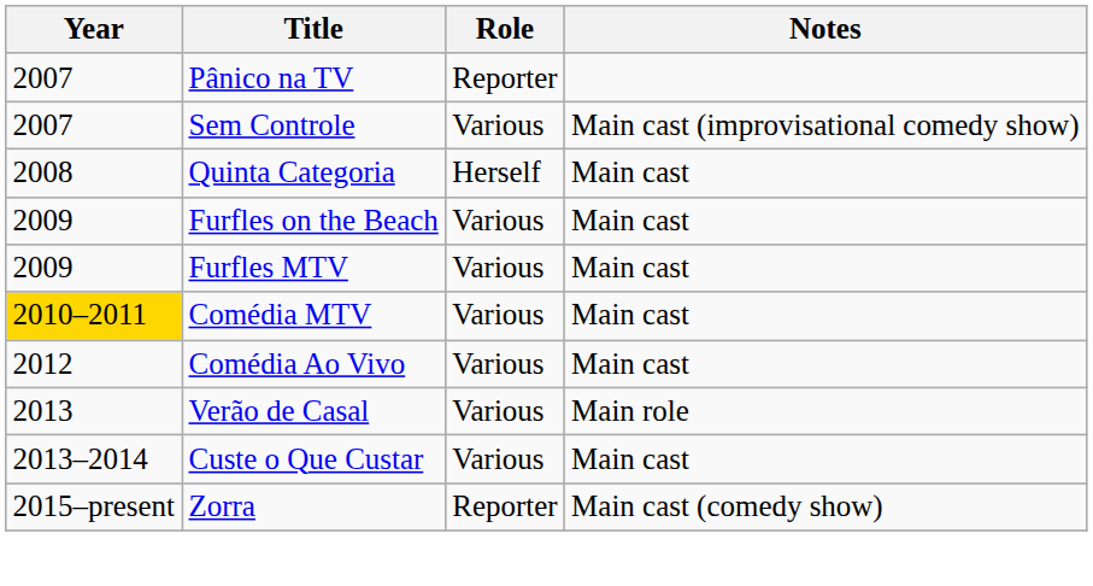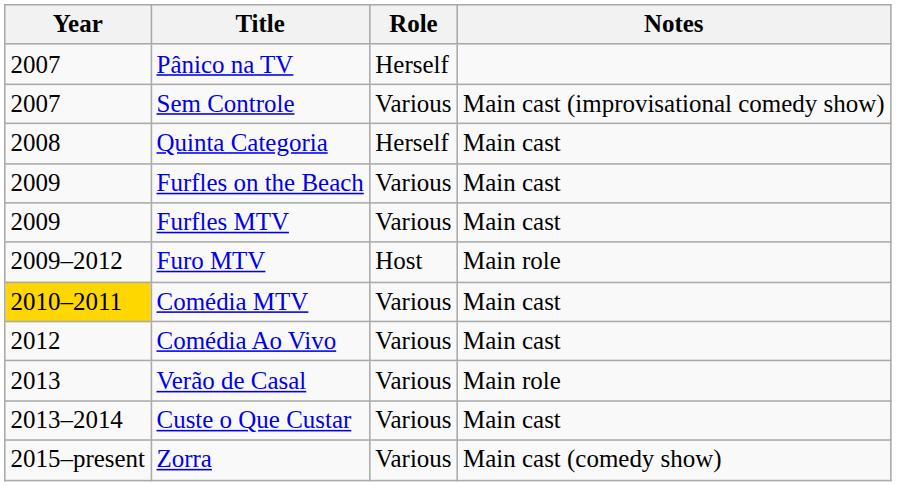 <table class="wikitable sortable">
 <tr>
 <th>Year</th>
 <th>Title</th>
 <th>Role</th>
 <th>Notes</th>
 </tr>
 <tr>
 <td>2007</td>
 <td><a href='#'>Pânico na TV</a></td>
-<td>Reporter</td>
+<td>Herself</td>
 <td></td>
 </tr>
 <tr>
 <td>2007</td>
 <td><a href='#'>Sem Controle</a></td>
 <td>Various</td>
 <td>Main cast (improvisational comedy show)</td>
 </tr>
 <tr>
 <td>2008</td>
 <td><a href='#'>Quinta Categoria</a></td>
 <td>Herself</td>
 <td>Main cast</td>
 </tr>
 <tr>
 <td>2009</td>
 <td><a href='#'>Furfles on the Beach</a></td>
 <td>Various</td>
 <td>Main cast</td>
 </tr>
 <tr>
 <td>2009</td>
 <td><a href='#'>Furfles MTV</a></td>
 <td>Various</td>
 <td>Main cast</td>
+</tr>
+<tr>
+<td>2009–2012</td>
+<td><a href='#'>Furo MTV</a></td>
+<td>Host</td>
+<td>Main role</td>
 </tr>
 <tr>
 <td style="background: gold;">2010–2011</td>
 <td><a href='#'>Comédia MTV</a></td>
 <td>Various</td>
 <td>Main cast</td>
 </tr>
 <tr>
 <td>2012</td>
 <td><a href='#'>Comédia Ao Vivo</a></td>
 <td>Various</td>
 <td>Main cast</td>
 </tr>
 <tr>
 <td>2013</td>
 <td><a href='#'>Verão de Casal</a></td>
 <td>Various</td>
 <td>Main role</td>
 </tr>
 <tr>
 <td>2013–2014</td>
 <td><a href='#'>Custe o Que Custar</a></td>
 <td>Various</td>
 <td>Main cast</td>
 </tr>
 <tr>
 <td>2015–present</td>
 <td><a href='#'>Zorra</a></td>
-<td>Reporter</td>
+<td>Various</td>
 <td>Main cast (comedy show)</td>
 </tr>
 </table>
